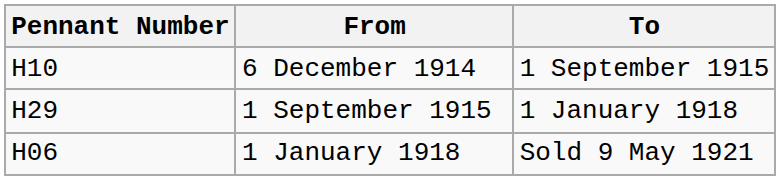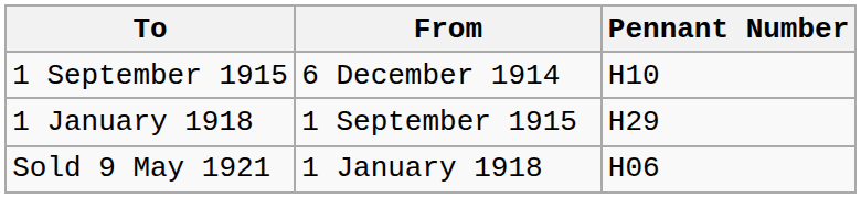 <table class="wikitable" style="text-align:left">
 <tr>
+<th>To</th>
+<th>From</th>
 <th>Pennant Number</th>
-<th>From</th>
-<th>To</th>
 </tr>
 <tr>
+<td>1 September 1915</td>
+<td>6 December 1914  </td>
 <td>H10</td>
-<td>6 December 1914  </td>
-<td>1 September 1915</td>
 </tr>
 <tr>
+<td>1 January 1918</td>
+<td>1 September 1915</td>
 <td>H29</td>
-<td>1 September 1915</td>
-<td>1 January 1918</td>
 </tr>
 <tr>
+<td>Sold 9 May 1921</td>
+<td>1 January 1918</td>
 <td>H06</td>
-<td>1 January 1918</td>
-<td>Sold 9 May 1921</td>
 </tr>
 </table>
